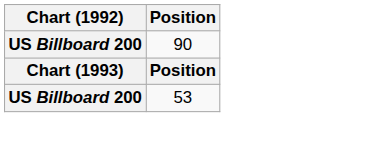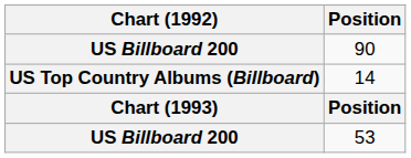 <table class="wikitable plainrowheaders" style="text-align:center">
 <tr>
 <th scope="col">Chart (1992)</th>
 <th scope="col">Position</th>
 </tr>
 <tr>
 <th scope="row">US <em>Billboard</em> 200</th>
 <td>90</td>
 </tr>
 <tr>
+<th scope="row">US Top Country Albums (<em>Billboard</em>)</th>
+<td>14</td>
+</tr>
+<tr>
 <th scope="col">Chart (1993)</th>
 <th scope="col">Position</th>
 </tr>
 <tr>
 <th scope="row">US <em>Billboard</em> 200</th>
 <td>53</td>
 </tr>
 </table>
